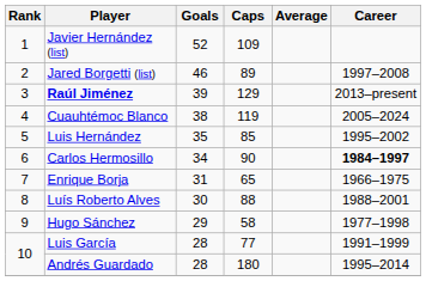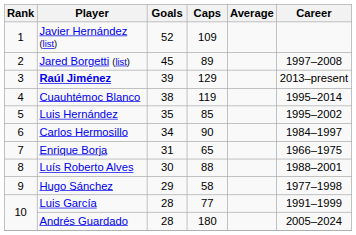 <table class="wikitable sortable" style="text-align:center">
 <tr>
 <th width="30">Rank</th>
 <th style="width:150px;">Player</th>
 <th width="50">Goals</th>
 <th width="50">Caps</th>
 <th width="50">Average</th>
 <th style="width:100px;">Career</th>
 </tr>
 <tr>
 <td>1</td>
 <td align=left><a href='#'>Javier Hernández</a> <small>(<a href='#'>list</a>)</small></td>
 <td>52</td>
 <td>109</td>
 <td></td>
 <td></td>
 </tr>
 <tr>
 <td>2</td>
 <td align=left><a href='#'>Jared Borgetti</a> <small>(<a href='#'>list</a>)</small></td>
-<td>46</td>
+<td>45</td>
 <td>89</td>
 <td></td>
 <td>1997–2008</td>
 </tr>
 <tr>
 <td>3</td>
 <td align=left><strong><a href='#'>Raúl Jiménez</a></strong></td>
 <td>39</td>
 <td>129</td>
 <td></td>
 <td>2013–present</td>
 </tr>
 <tr>
 <td>4</td>
 <td align=left><a href='#'>Cuauhtémoc Blanco</a></td>
 <td>38</td>
 <td>119</td>
 <td></td>
-<td>2005–2024</td>
+<td>1995–2014</td>
 </tr>
 <tr>
 <td>5</td>
 <td align=left><a href='#'>Luis Hernández</a></td>
 <td>35</td>
 <td>85</td>
 <td></td>
 <td>1995–2002</td>
 </tr>
 <tr>
 <td>6</td>
 <td align=left><a href='#'>Carlos Hermosillo</a></td>
 <td>34</td>
 <td>90</td>
 <td></td>
-<td><strong>1984–1997</strong></td>
+<td>1984–1997</td>
 </tr>
 <tr>
 <td>7</td>
 <td align=left><a href='#'>Enrique Borja</a></td>
 <td>31</td>
 <td>65</td>
 <td></td>
 <td>1966–1975</td>
 </tr>
 <tr>
 <td>8</td>
 <td align=left><a href='#'>Luís Roberto Alves</a></td>
 <td>30</td>
 <td>88</td>
 <td></td>
 <td>1988–2001</td>
 </tr>
 <tr>
 <td>9</td>
 <td align=left><a href='#'>Hugo Sánchez</a></td>
 <td>29</td>
 <td>58</td>
 <td></td>
 <td>1977–1998</td>
 </tr>
 <tr>
 <td rowspan="2">10</td>
 <td align=left><a href='#'>Luis García</a></td>
 <td>28</td>
 <td>77</td>
 <td></td>
 <td>1991–1999</td>
 </tr>
 <tr>
 <td align=left><a href='#'>Andrés Guardado</a></td>
 <td>28</td>
 <td>180</td>
 <td></td>
-<td>1995–2014</td>
+<td>2005–2024</td>
 </tr>
 <tr>
 </tr>
 </table>
